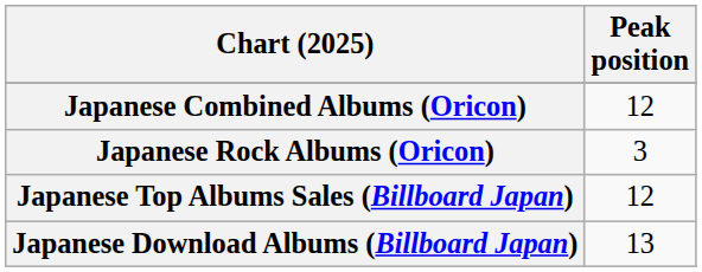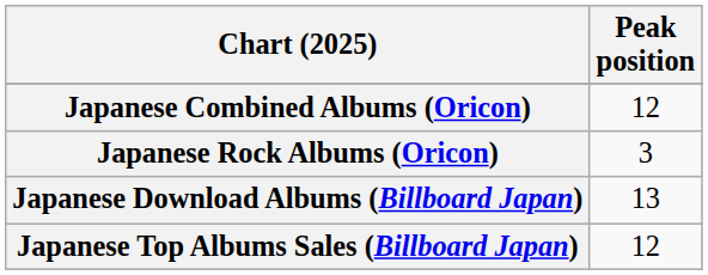 <table class="wikitable sortable plainrowheaders" style="text-align:center">
 <tr>
 <th scope="col">Chart (2025)</th>
 <th scope="col">Peak<br>position</th>
 </tr>
 <tr>
 </tr>
 <tr>
 <th scope="row">Japanese Combined Albums (<a href='#'>Oricon</a>)</th>
 <td>12</td>
 </tr>
 <tr>
 <th scope="row">Japanese Rock Albums (<a href='#'>Oricon</a>)</th>
 <td>3</td>
 </tr>
 <tr>
+<th scope="row">Japanese Download Albums (<em><a href='#'>Billboard Japan</a></em>)</th>
+<td>13</td>
+</tr>
+<tr>
 <th scope="row">Japanese Top Albums Sales (<em><a href='#'>Billboard Japan</a></em>)</th>
 <td>12</td>
 </tr>
-<tr>
-<th scope="row">Japanese Download Albums (<em><a href='#'>Billboard Japan</a></em>)</th>
-<td>13</td>
-</tr>
 </table>
